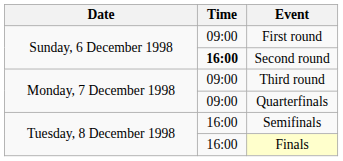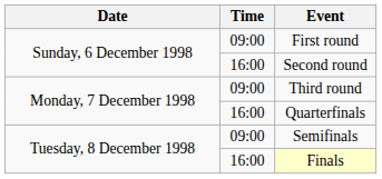 <table class = "wikitable" style="text-align:center;">
 <tr>
 <th width=220>Date</th>
 <th width=50>Time</th>
 <th width=100>Event</th>
 </tr>
 <tr>
 <td rowspan=2>Sunday, 6 December 1998</td>
 <td>09:00</td>
 <td>First round</td>
 </tr>
 <tr>
-<td><strong>16:00</strong></td>
+<td>16:00</td>
 <td>Second round</td>
 </tr>
 <tr>
 <td rowspan=2>Monday, 7 December 1998</td>
 <td>09:00</td>
 <td>Third round</td>
 </tr>
 <tr>
-<td>09:00</td>
+<td>16:00</td>
 <td>Quarterfinals</td>
 </tr>
 <tr>
 <td rowspan=2>Tuesday, 8 December 1998</td>
-<td>16:00</td>
+<td>09:00</td>
 <td>Semifinals</td>
 </tr>
 <tr>
 <td>16:00</td>
 <td bgcolor=ffffcc>Finals</td>
 </tr>
 </table>
